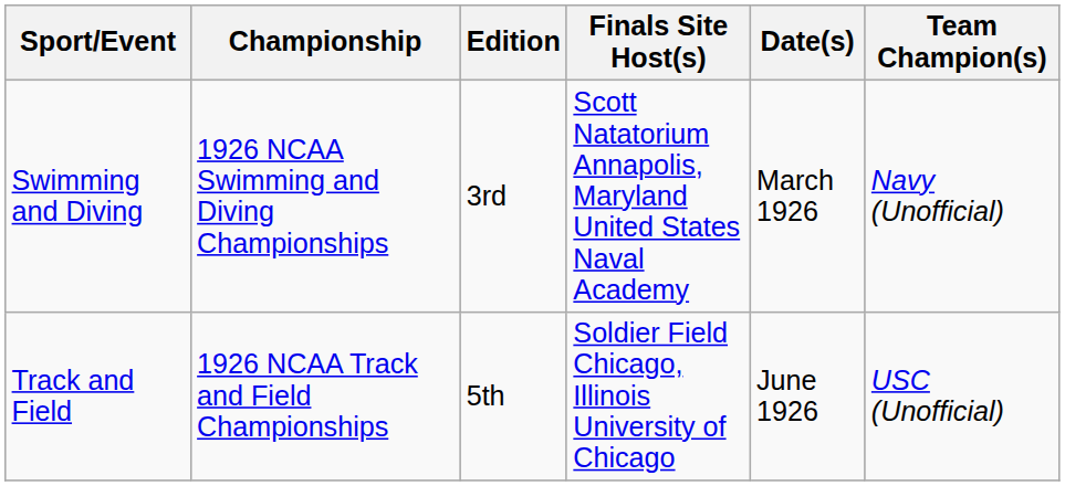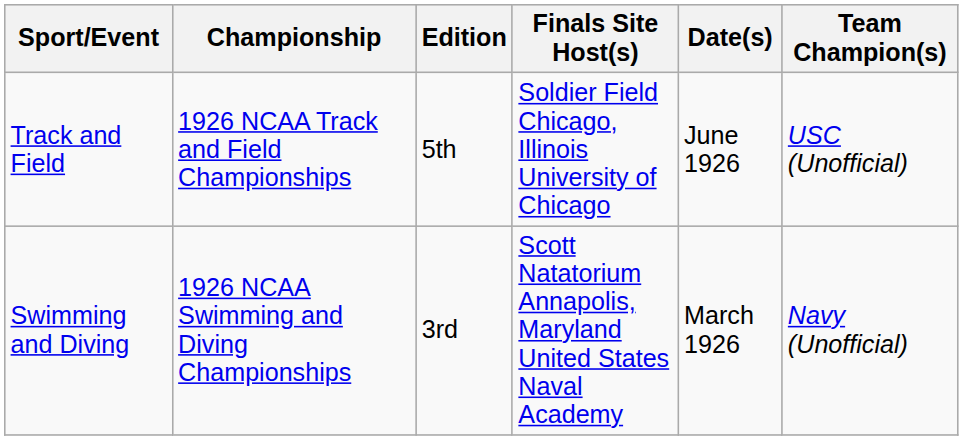 <table class="wikitable sortable" style="text-align:left">
 <tr>
 <th>Sport/Event</th>
 <th>Championship</th>
 <th>Edition</th>
 <th>Finals Site<br>Host(s)</th>
 <th>Date(s)</th>
 <th>Team Champion(s)</th>
 </tr>
 <tr>
+<td><a href='#'>Track and Field</a></td>
+<td><a href='#'>1926 NCAA Track and Field Championships</a></td>
+<td>5th</td>
+<td><a href='#'>Soldier Field</a><br><a href='#'>Chicago, Illinois</a><br><a href='#'>University of Chicago</a></td>
+<td>June 1926</td>
+<td><em><a href='#'>USC</a> (Unofficial)</em></td>
+</tr>
+<tr>
 <td><a href='#'>Swimming and Diving</a></td>
 <td><a href='#'>1926 NCAA Swimming and Diving Championships</a></td>
 <td>3rd</td>
 <td><a href='#'>Scott Natatorium</a><br><a href='#'>Annapolis, Maryland</a><br><a href='#'>United States Naval Academy</a></td>
 <td>March 1926</td>
 <td><em><a href='#'>Navy</a> (Unofficial)</em></td>
 </tr>
-<tr>
-<td><a href='#'>Track and Field</a></td>
-<td><a href='#'>1926 NCAA Track and Field Championships</a></td>
-<td>5th</td>
-<td><a href='#'>Soldier Field</a><br><a href='#'>Chicago, Illinois</a><br><a href='#'>University of Chicago</a></td>
-<td>June 1926</td>
-<td><em><a href='#'>USC</a> (Unofficial)</em></td>
-</tr>
 </table>
